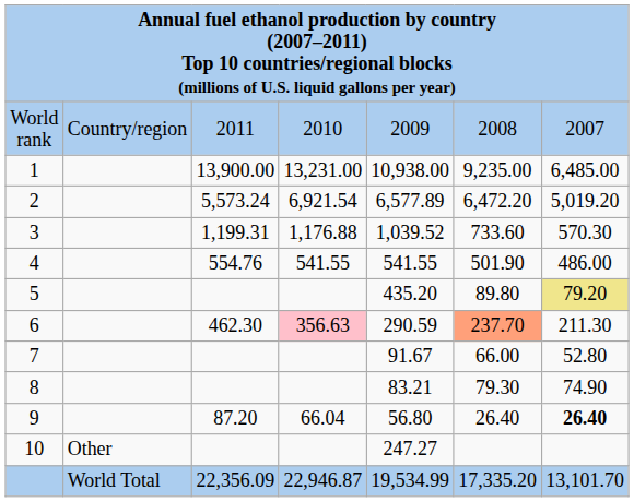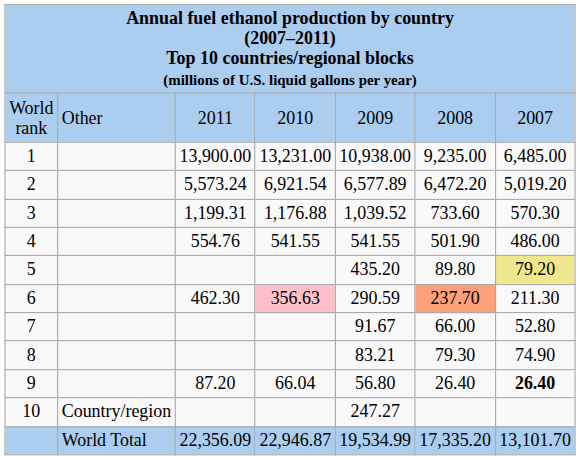 <table class="wikitable" style="margin: 1em auto 1em auto">
 <tr>
 <th colspan="7"  style="text-align:center; background:#abcdef;">Annual fuel ethanol production by country <br>(2007–2011) <br> Top 10 countries/regional blocks <br><small>(millions of U.S. liquid gallons per year)</small></th>
 </tr>
 <tr style="background:#abcdef; text-align:center;">
 <td>World <br>rank</td>
-<td>Country/region</td>
+<td align="left">Other</td>
 <td>2011</td>
 <td>2010</td>
 <td>2009</td>
 <td>2008</td>
 <td>2007</td>
 </tr>
 <tr style="text-align:center;">
 <td>1</td>
 <td align="left"></td>
 <td>13,900.00</td>
 <td>13,231.00</td>
 <td>10,938.00</td>
 <td>9,235.00</td>
 <td>6,485.00</td>
 </tr>
 <tr style="text-align:center;">
 <td>2</td>
 <td align="left"></td>
 <td>5,573.24</td>
 <td>6,921.54</td>
 <td>6,577.89</td>
 <td>6,472.20</td>
 <td>5,019.20</td>
 </tr>
 <tr style="text-align:center;">
 <td>3</td>
 <td align="left"></td>
 <td>1,199.31</td>
 <td>1,176.88</td>
 <td>1,039.52</td>
 <td>733.60</td>
 <td>570.30</td>
 </tr>
 <tr style="text-align:center;">
 <td>4</td>
 <td align="left"></td>
 <td>554.76</td>
 <td>541.55</td>
 <td>541.55</td>
 <td>501.90</td>
 <td>486.00</td>
 </tr>
 <tr style="text-align:center;">
 <td>5</td>
 <td align="left"></td>
 <td></td>
 <td></td>
 <td>435.20</td>
 <td>89.80</td>
 <td style="background: khaki;">79.20</td>
 </tr>
 <tr style="text-align:center;">
 <td>6</td>
 <td align="left"></td>
 <td>462.30</td>
 <td style="background: pink;">356.63</td>
 <td>290.59</td>
 <td style="background: lightsalmon;">237.70</td>
 <td>211.30</td>
 </tr>
 <tr style="text-align:center;">
 <td>7</td>
 <td align="left"></td>
 <td></td>
 <td></td>
 <td>91.67</td>
 <td>66.00</td>
 <td>52.80</td>
 </tr>
 <tr style="text-align:center;">
 <td>8</td>
 <td align="left"></td>
 <td></td>
 <td></td>
 <td>83.21</td>
 <td>79.30</td>
 <td>74.90</td>
 </tr>
 <tr style="text-align:center;">
 <td>9</td>
 <td align="left"></td>
 <td>87.20</td>
 <td>66.04</td>
 <td>56.80</td>
 <td>26.40</td>
 <td><strong>26.40</strong></td>
 </tr>
 <tr style="text-align:center;">
 <td>10</td>
-<td align="left">Other</td>
+<td>Country/region</td>
 <td></td>
 <td></td>
 <td>247.27</td>
 <td></td>
 <td></td>
 </tr>
 <tr style="background:#abcdef;">
 <td></td>
 <td>World Total</td>
 <td>22,356.09</td>
 <td>22,946.87</td>
 <td>19,534.99</td>
 <td>17,335.20</td>
 <td>13,101.70</td>
 </tr>
 </table>
